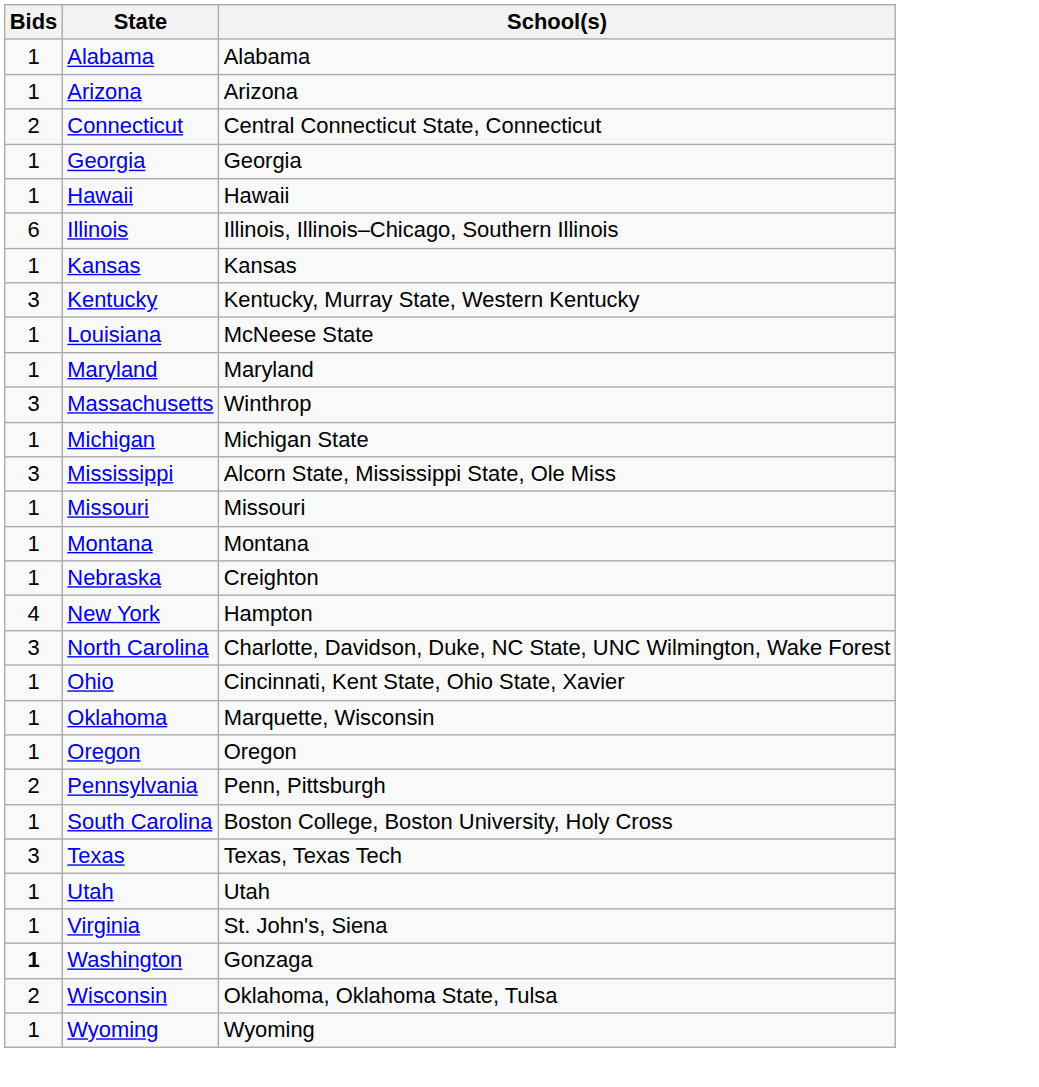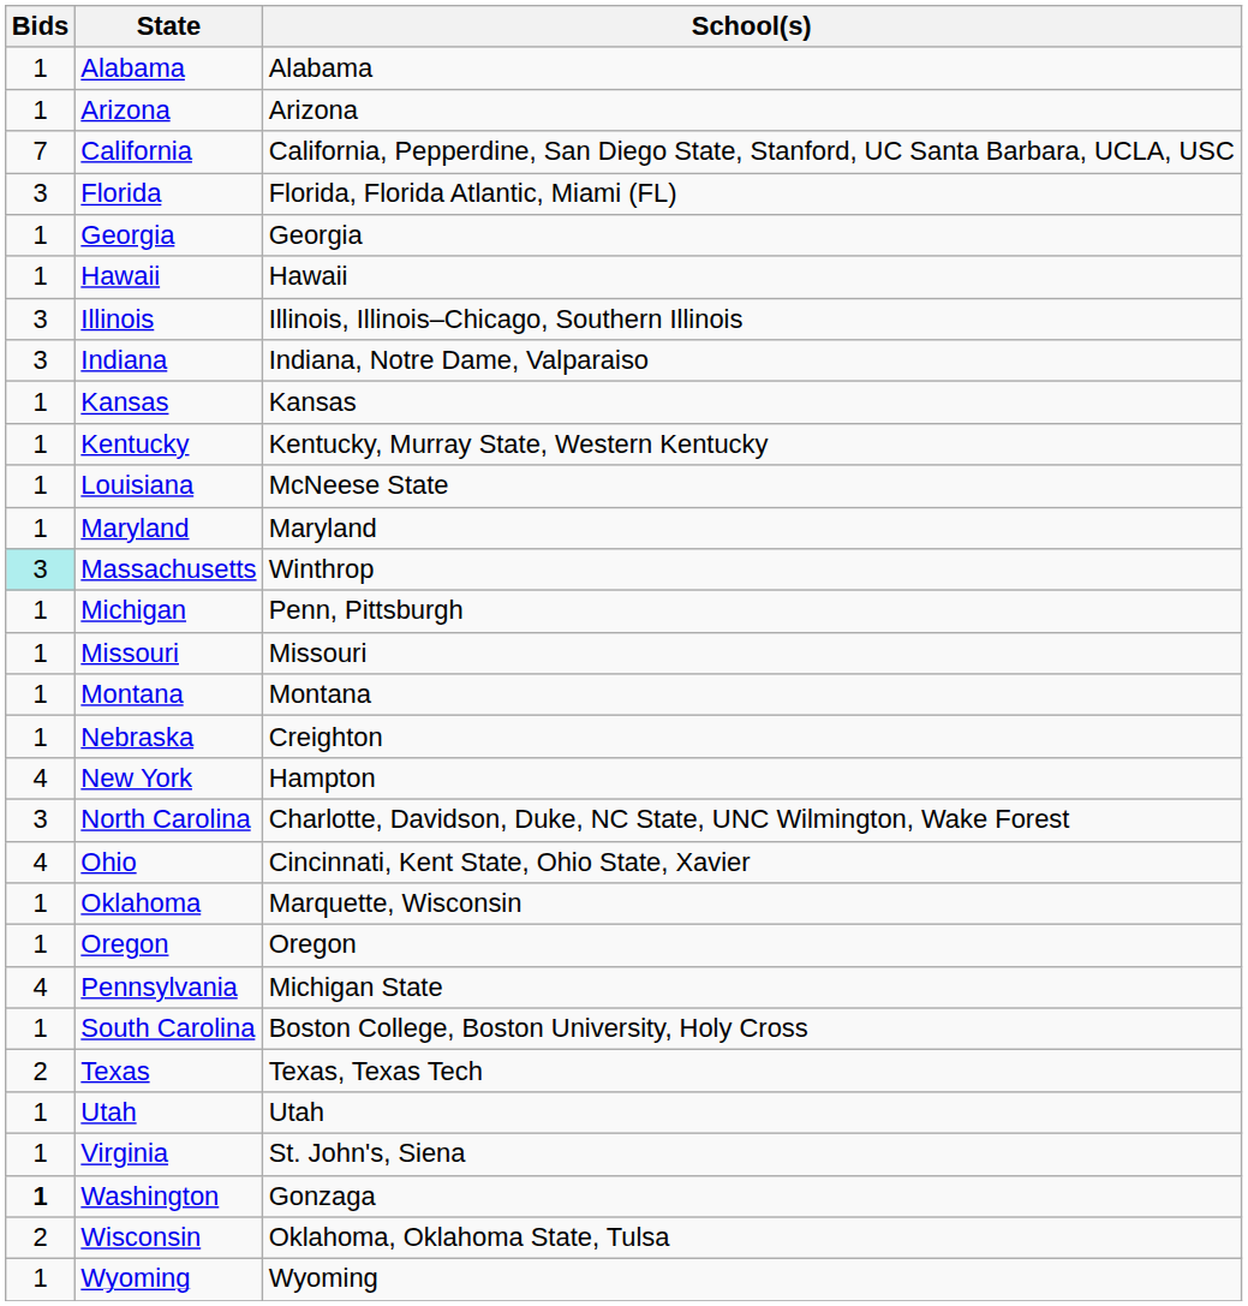 <table class="wikitable sortable">
 <tr>
 <th>Bids</th>
 <th>State</th>
 <th>School(s)</th>
 </tr>
 <tr>
 <td align="center">1</td>
 <td><a href='#'>Alabama</a></td>
 <td>Alabama</td>
 </tr>
 <tr>
 <td align="center">1</td>
 <td><a href='#'>Arizona</a></td>
 <td>Arizona</td>
 </tr>
 <tr>
-<td align="center">2</td>
-<td><a href='#'>Connecticut</a></td>
-<td>Central Connecticut State, Connecticut</td>
+<td align="center">7</td>
+<td><a href='#'>California</a></td>
+<td>California, Pepperdine, San Diego State, Stanford, UC Santa Barbara, UCLA, USC</td>
+</tr>
+<tr>
+<td align="center">3</td>
+<td><a href='#'>Florida</a></td>
+<td>Florida, Florida Atlantic, Miami (FL)</td>
 </tr>
 <tr>
 <td align="center">1</td>
 <td><a href='#'>Georgia</a></td>
 <td>Georgia</td>
 </tr>
 <tr>
 <td align="center">1</td>
 <td><a href='#'>Hawaii</a></td>
 <td>Hawaii</td>
 </tr>
 <tr>
-<td align="center">6</td>
+<td align="center">3</td>
 <td><a href='#'>Illinois</a></td>
 <td>Illinois, Illinois–Chicago, Southern Illinois</td>
+</tr>
+<tr>
+<td align="center">3</td>
+<td><a href='#'>Indiana</a></td>
+<td>Indiana, Notre Dame, Valparaiso</td>
 </tr>
 <tr>
 <td align="center">1</td>
 <td><a href='#'>Kansas</a></td>
 <td>Kansas</td>
 </tr>
 <tr>
-<td align="center">3</td>
+<td align="center">1</td>
 <td><a href='#'>Kentucky</a></td>
 <td>Kentucky, Murray State, Western Kentucky</td>
 </tr>
 <tr>
 <td align="center">1</td>
 <td><a href='#'>Louisiana</a></td>
 <td>McNeese State</td>
 </tr>
 <tr>
 <td align="center">1</td>
 <td><a href='#'>Maryland</a></td>
 <td>Maryland</td>
 </tr>
 <tr>
-<td align="center">3</td>
+<td align="center" style="background: paleturquoise;">3</td>
 <td><a href='#'>Massachusetts</a></td>
 <td>Winthrop</td>
 </tr>
 <tr>
 <td align="center">1</td>
 <td><a href='#'>Michigan</a></td>
-<td>Michigan State</td>
-</tr>
-<tr>
-<td align="center">3</td>
-<td><a href='#'>Mississippi</a></td>
-<td>Alcorn State, Mississippi State, Ole Miss</td>
+<td>Penn, Pittsburgh</td>
 </tr>
 <tr>
 <td align="center">1</td>
 <td><a href='#'>Missouri</a></td>
 <td>Missouri</td>
 </tr>
 <tr>
 <td align="center">1</td>
 <td><a href='#'>Montana</a></td>
 <td>Montana</td>
 </tr>
 <tr>
 <td align="center">1</td>
 <td><a href='#'>Nebraska</a></td>
 <td>Creighton</td>
 </tr>
 <tr>
 <td align="center">4</td>
 <td><a href='#'>New York</a></td>
 <td>Hampton</td>
 </tr>
 <tr>
 <td align="center">3</td>
 <td><a href='#'>North Carolina</a></td>
 <td>Charlotte, Davidson, Duke, NC State, UNC Wilmington, Wake Forest</td>
 </tr>
 <tr>
-<td align="center">1</td>
+<td align="center">4</td>
 <td><a href='#'>Ohio</a></td>
 <td>Cincinnati, Kent State, Ohio State, Xavier</td>
 </tr>
 <tr>
 <td align="center">1</td>
 <td><a href='#'>Oklahoma</a></td>
 <td>Marquette, Wisconsin</td>
 </tr>
 <tr>
 <td align="center">1</td>
 <td><a href='#'>Oregon</a></td>
 <td>Oregon</td>
 </tr>
 <tr>
-<td align="center">2</td>
+<td align="center">4</td>
 <td><a href='#'>Pennsylvania</a></td>
-<td>Penn, Pittsburgh</td>
+<td>Michigan State</td>
 </tr>
 <tr>
 <td align="center">1</td>
 <td><a href='#'>South Carolina</a></td>
 <td>Boston College, Boston University, Holy Cross</td>
 </tr>
 <tr>
-<td align="center">3</td>
+<td align="center">2</td>
 <td><a href='#'>Texas</a></td>
 <td>Texas, Texas Tech</td>
 </tr>
 <tr>
 <td align="center">1</td>
 <td><a href='#'>Utah</a></td>
 <td>Utah</td>
 </tr>
 <tr>
 <td align="center">1</td>
 <td><a href='#'>Virginia</a></td>
 <td>St. John's, Siena</td>
 </tr>
 <tr>
 <td align="center"><strong>1</strong></td>
 <td><a href='#'>Washington</a></td>
 <td>Gonzaga</td>
 </tr>
 <tr>
 <td align="center">2</td>
 <td><a href='#'>Wisconsin</a></td>
 <td>Oklahoma, Oklahoma State, Tulsa</td>
 </tr>
 <tr>
 <td align="center">1</td>
 <td><a href='#'>Wyoming</a></td>
 <td>Wyoming</td>
 </tr>
 </table>
